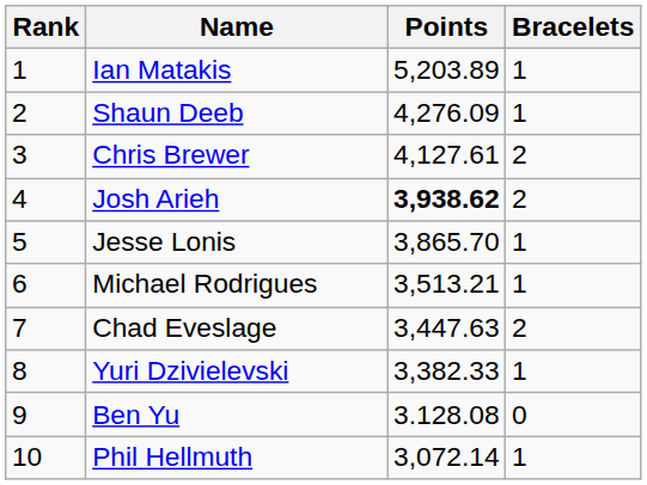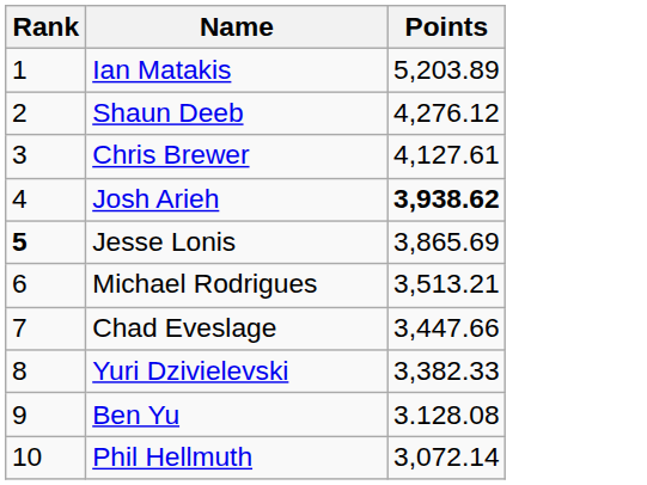 <table class="wikitable">
 <tr>
 <th style="width:40px;">Rank</th>
 <th style="width:170px;">Name</th>
 <th style="width:50px;">Points</th>
-<th style="width:50px;">Bracelets</th>
 </tr>
 <tr>
 <td>1</td>
 <td> <a href='#'>Ian Matakis</a></td>
 <td>5,203.89</td>
-<td>1</td>
 </tr>
 <tr>
 <td>2</td>
 <td> <a href='#'>Shaun Deeb</a></td>
-<td>4,276.09</td>
-<td>1</td>
+<td>4,276.12</td>
 </tr>
 <tr>
 <td>3</td>
 <td> <a href='#'>Chris Brewer</a></td>
 <td>4,127.61</td>
-<td>2</td>
 </tr>
 <tr>
 <td>4</td>
 <td> <a href='#'>Josh Arieh</a></td>
 <td><strong>3,938.62</strong></td>
-<td>2</td>
 </tr>
 <tr>
-<td>5</td>
+<td><strong>5</strong></td>
 <td> Jesse Lonis</td>
-<td>3,865.70</td>
-<td>1</td>
+<td>3,865.69</td>
 </tr>
 <tr>
 <td>6</td>
 <td> Michael Rodrigues</td>
 <td>3,513.21</td>
-<td>1</td>
 </tr>
 <tr>
 <td>7</td>
 <td> Chad Eveslage</td>
-<td>3,447.63</td>
-<td>2</td>
+<td>3,447.66</td>
 </tr>
 <tr>
 <td>8</td>
 <td> <a href='#'>Yuri Dzivielevski</a></td>
 <td>3,382.33</td>
-<td>1</td>
 </tr>
 <tr>
 <td>9</td>
 <td> <a href='#'>Ben Yu</a></td>
 <td>3.128.08</td>
-<td>0</td>
 </tr>
 <tr>
 <td>10</td>
 <td> <a href='#'>Phil Hellmuth</a></td>
 <td>3,072.14</td>
-<td>1</td>
 </tr>
 </table>
